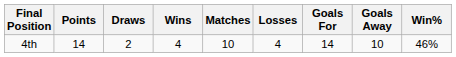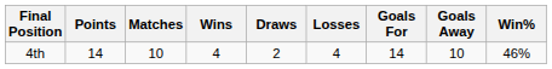 <table class="wikitable" style="font-size: 95%; text-align: center;">
 <tr>
 <th width=60>Final Position</th>
 <th width=60>Points</th>
+<th width=60>Matches</th>
+<th width=60>Wins</th>
 <th width=60>Draws</th>
-<th width=60>Wins</th>
-<th width=60>Matches</th>
 <th width=60>Losses</th>
 <th width=60>Goals For</th>
 <th width=60>Goals Away</th>
 <th width=60>Win%</th>
 </tr>
 <tr>
 <td>4th</td>
 <td>14</td>
+<td>10</td>
+<td>4</td>
 <td>2</td>
-<td>4</td>
-<td>10</td>
 <td>4</td>
 <td>14</td>
 <td>10</td>
 <td>46%</td>
 </tr>
 </table>
